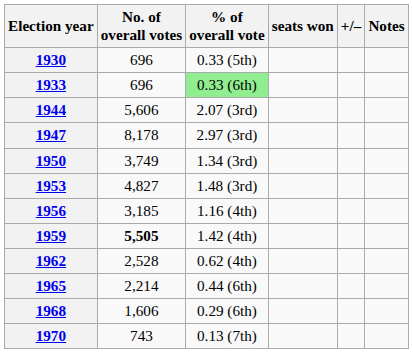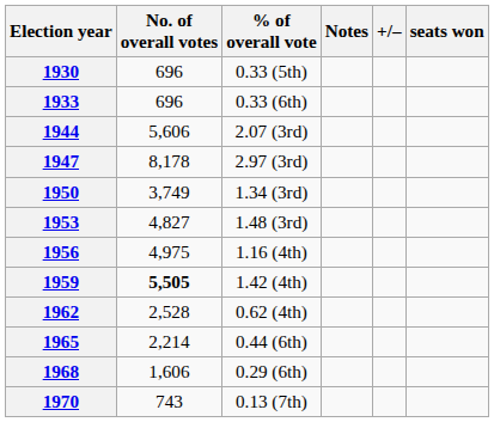 <table class="wikitable" style="text-align:center; font-size:95%;">
 <tr>
 <th>Election year</th>
 <th>No. of<br>overall votes</th>
 <th>% of<br>overall vote</th>
+<th>Notes</th>
+<th>+/–</th>
 <th>seats won</th>
-<th>+/–</th>
-<th>Notes</th>
 </tr>
 <tr>
 <th><a href='#'>1930</a></th>
 <td>696</td>
 <td>0.33 (5th)</td>
 <td></td>
 <td></td>
 <td></td>
 </tr>
 <tr>
 <th><a href='#'>1933</a></th>
 <td>696</td>
-<td style="background: lightgreen;">0.33 (6th)</td>
+<td>0.33 (6th)</td>
 <td></td>
 <td></td>
 <td></td>
 </tr>
 <tr>
 <th><a href='#'>1944</a></th>
 <td>5,606</td>
 <td>2.07 (3rd)</td>
 <td></td>
 <td></td>
 <td></td>
 </tr>
 <tr>
 <th><a href='#'>1947</a></th>
 <td>8,178</td>
 <td>2.97 (3rd)</td>
 <td></td>
 <td></td>
 <td></td>
 </tr>
 <tr>
 <th><a href='#'>1950</a></th>
 <td>3,749</td>
 <td>1.34 (3rd)</td>
 <td></td>
 <td></td>
 <td></td>
 </tr>
 <tr>
 <th><a href='#'>1953</a></th>
 <td>4,827</td>
 <td>1.48 (3rd)</td>
 <td></td>
 <td></td>
 <td></td>
 </tr>
 <tr>
 <th><a href='#'>1956</a></th>
-<td>3,185</td>
+<td>4,975</td>
 <td>1.16 (4th)</td>
 <td></td>
 <td></td>
 <td></td>
 </tr>
 <tr>
 <th><a href='#'>1959</a></th>
 <td><strong>5,505</strong></td>
 <td>1.42 (4th)</td>
 <td></td>
 <td></td>
 <td></td>
 </tr>
 <tr>
 <th><a href='#'>1962</a></th>
 <td>2,528</td>
 <td>0.62 (4th)</td>
 <td></td>
 <td></td>
 <td></td>
 </tr>
 <tr>
 <th><a href='#'>1965</a></th>
 <td>2,214</td>
 <td>0.44 (6th)</td>
 <td></td>
 <td></td>
 <td></td>
 </tr>
 <tr>
 <th><a href='#'>1968</a></th>
 <td>1,606</td>
 <td>0.29 (6th)</td>
 <td></td>
 <td></td>
 <td></td>
 </tr>
 <tr>
 <th><a href='#'>1970</a></th>
 <td>743</td>
 <td>0.13 (7th)</td>
 <td></td>
 <td></td>
 <td></td>
 </tr>
 </table>
